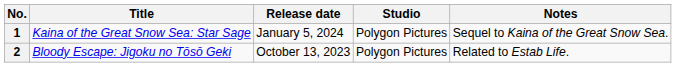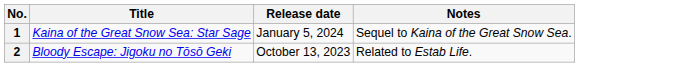 <table class="wikitable">
 <tr>
 <th>No.</th>
 <th>Title</th>
 <th>Release date</th>
-<th>Studio</th>
 <th>Notes</th>
 </tr>
 <tr>
 <th>1</th>
 <td><em><a href='#'>Kaina of the Great Snow Sea: Star Sage</a></em></td>
 <td>January 5, 2024</td>
-<td>Polygon Pictures</td>
 <td>Sequel to <em>Kaina of the Great Snow Sea</em>.</td>
 </tr>
 <tr>
 <th>2</th>
 <td><em><a href='#'>Bloody Escape: Jigoku no Tōsō Geki</a></em></td>
 <td>October 13, 2023</td>
-<td>Polygon Pictures</td>
 <td>Related to <em>Estab Life</em>.</td>
 </tr>
 </table>
